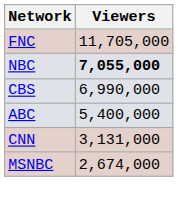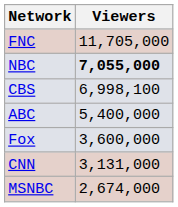 <table class="wikitable">
 <tr>
 <th>Network</th>
 <th>Viewers</th>
 </tr>
 <tr style="background:#e5d1cb;">
 <td><a href='#'>FNC</a></td>
 <td>11,705,000</td>
 </tr>
 <tr style="background:#dfe2e9;">
 <td><a href='#'>NBC</a></td>
 <td><strong>7,055,000</strong></td>
 </tr>
 <tr style="background:#dfe2e9;">
 <td><a href='#'>CBS</a></td>
-<td>6,990,000</td>
+<td>6,998,100</td>
 </tr>
 <tr style="background:#dfe2e9;">
 <td><a href='#'>ABC</a></td>
 <td>5,400,000</td>
+</tr>
+<tr style="background:#dfe2e9;">
+<td><a href='#'>Fox</a></td>
+<td>3,600,000</td>
 </tr>
 <tr style="background:#e5d1cb;">
 <td><a href='#'>CNN</a></td>
 <td>3,131,000</td>
 </tr>
 <tr style="background:#e5d1cb;">
 <td><a href='#'>MSNBC</a></td>
 <td>2,674,000</td>
 </tr>
 </table>
